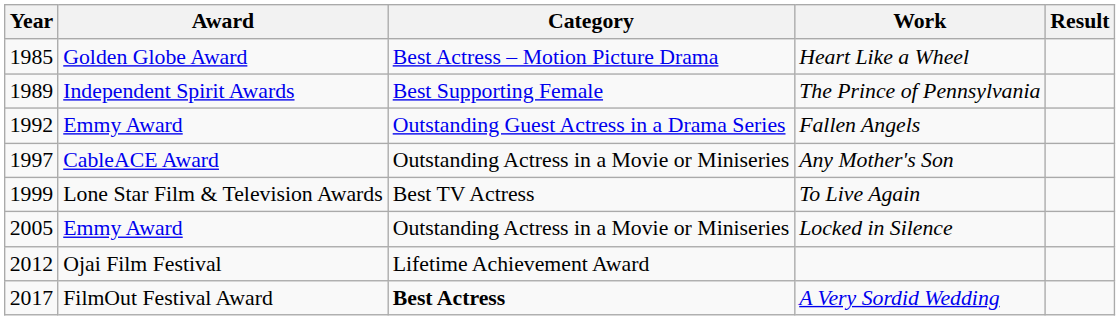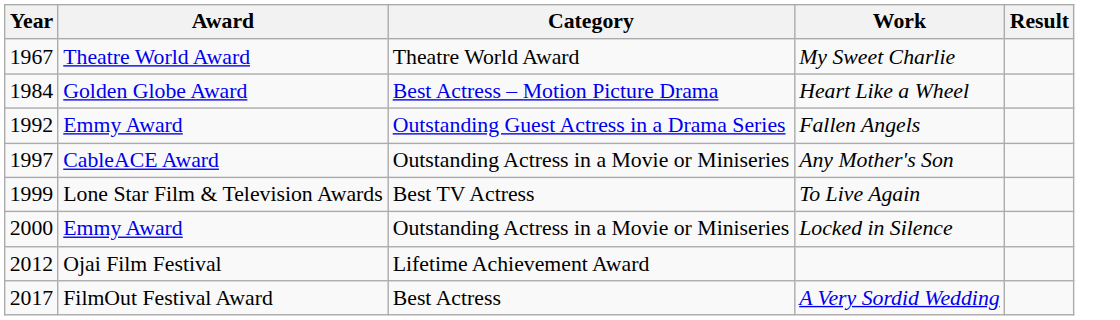 <table class="wikitable">
 <tr>
 <th>Year</th>
 <th>Award</th>
 <th>Category</th>
 <th>Work</th>
 <th>Result</th>
 </tr>
 <tr>
-<td>1985</td>
+<td>1967</td>
+<td><a href='#'>Theatre World Award</a></td>
+<td>Theatre World Award</td>
+<td><em>My Sweet Charlie</em></td>
+<td></td>
+</tr>
+<tr>
+<td>1984</td>
 <td><a href='#'>Golden Globe Award</a></td>
 <td><a href='#'>Best Actress – Motion Picture Drama</a></td>
 <td><em>Heart Like a Wheel</em></td>
-<td></td>
-</tr>
-<tr>
-<td>1989</td>
-<td><a href='#'>Independent Spirit Awards</a></td>
-<td><a href='#'>Best Supporting Female</a></td>
-<td><em>The Prince of Pennsylvania</em></td>
 <td></td>
 </tr>
 <tr>
 <td>1992</td>
 <td><a href='#'>Emmy Award</a></td>
 <td><a href='#'>Outstanding Guest Actress in a Drama Series</a></td>
 <td><em>Fallen Angels</em></td>
 <td></td>
 </tr>
 <tr>
 <td>1997</td>
 <td><a href='#'>CableACE Award</a></td>
 <td>Outstanding Actress in a Movie or Miniseries</td>
 <td><em>Any Mother's Son</em></td>
 <td></td>
 </tr>
 <tr>
 <td>1999</td>
 <td>Lone Star Film & Television Awards</td>
 <td>Best TV Actress</td>
 <td><em>To Live Again</em></td>
 <td></td>
 </tr>
 <tr>
-<td>2005</td>
+<td>2000</td>
 <td><a href='#'>Emmy Award</a></td>
 <td>Outstanding Actress in a Movie or Miniseries</td>
 <td><em>Locked in Silence</em></td>
 <td></td>
 </tr>
 <tr>
 <td>2012</td>
 <td>Ojai Film Festival</td>
 <td>Lifetime Achievement Award</td>
 <td></td>
 <td></td>
 </tr>
 <tr>
 <td>2017</td>
 <td>FilmOut Festival Award</td>
-<td><strong>Best Actress</strong></td>
+<td>Best Actress</td>
 <td><em><a href='#'>A Very Sordid Wedding</a></em></td>
 <td></td>
 </tr>
 </table>
